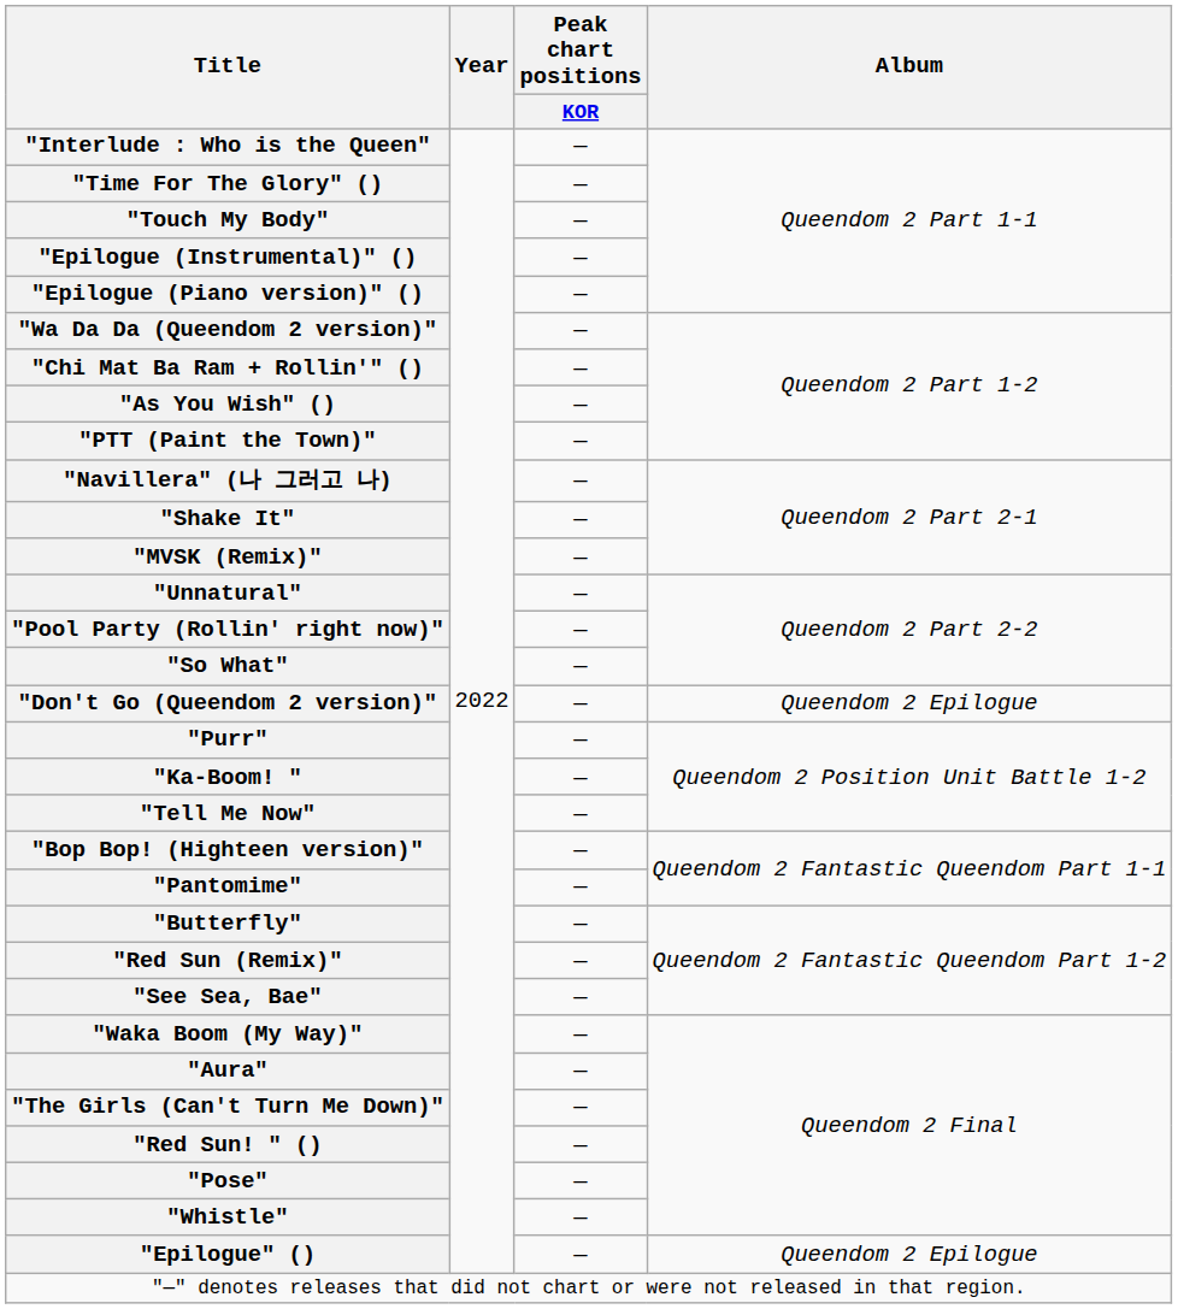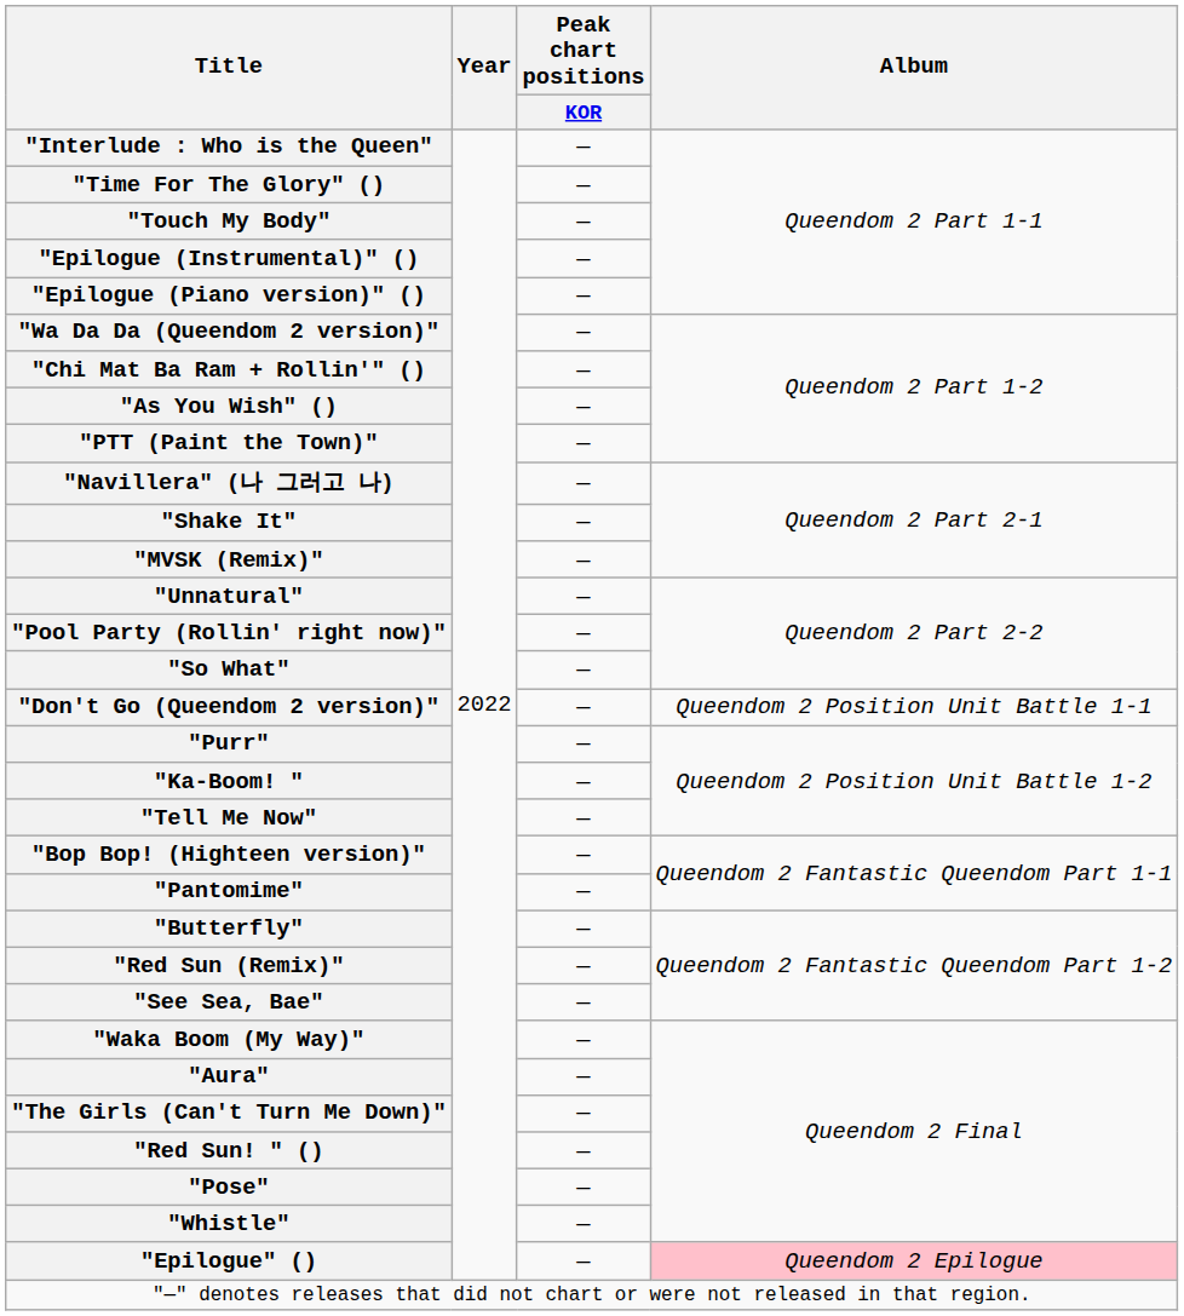 <table class="wikitable plainrowheaders" style="text-align:center">
 <tr>
 <th scope="col" rowspan="2">Title</th>
 <th scope="col" rowspan="2">Year</th>
 <th scope="col">Peak chart positions</th>
 <th scope="col" rowspan="2">Album</th>
 </tr>
 <tr>
 <th scope="col" style="width:2.5em;font-size:90%"><a href='#'>KOR</a></th>
 </tr>
 <tr>
 <th scope="row">"Interlude : Who is the Queen"</th>
 <td rowspan="31">2022</td>
 <td>—</td>
 <td rowspan="5"><em>Queendom 2 Part 1-1</em></td>
 </tr>
 <tr>
 <th scope="row">"Time For The Glory" ()<br></th>
 <td>—</td>
 </tr>
 <tr>
 <th scope="row">"Touch My Body"<br></th>
 <td>—</td>
 </tr>
 <tr>
 <th scope="row">"Epilogue (Instrumental)" ()</th>
 <td>—</td>
 </tr>
 <tr>
 <th scope="row">"Epilogue (Piano version)" ()</th>
 <td>—</td>
 </tr>
 <tr>
 <th scope="row">"Wa Da Da (Queendom 2 version)"<br></th>
 <td>—</td>
 <td rowspan="4"><em>Queendom 2 Part 1-2</em></td>
 </tr>
 <tr>
 <th scope="row">"Chi Mat Ba Ram + Rollin'" ()<br></th>
 <td>—</td>
 </tr>
 <tr>
 <th scope="row">"As You Wish" ()<br></th>
 <td>—</td>
 </tr>
 <tr>
 <th scope="row">"PTT (Paint the Town)"<br></th>
 <td>—</td>
 </tr>
 <tr>
 <th scope="row">"Navillera" (나 그러고 나)<br></th>
 <td>—</td>
 <td rowspan="3"><em>Queendom 2 Part 2-1</em></td>
 </tr>
 <tr>
 <th scope="row">"Shake It"<br></th>
 <td>—</td>
 </tr>
 <tr>
 <th scope="row">"MVSK (Remix)"<br></th>
 <td>—</td>
 </tr>
 <tr>
 <th scope="row">"Unnatural"<br></th>
 <td>—</td>
 <td rowspan="3"><em>Queendom 2 Part 2-2</em></td>
 </tr>
 <tr>
 <th scope="row">"Pool Party (Rollin' right now)"<br></th>
 <td>—</td>
 </tr>
 <tr>
 <th scope="row">"So What"<br></th>
 <td>—</td>
 </tr>
 <tr>
 <th scope="row">"Don't Go (Queendom 2 version)"<br></th>
 <td>—</td>
-<td><em>Queendom 2 Epilogue</em></td>
+<td><em>Queendom 2 Position Unit Battle 1-1</em></td>
 </tr>
 <tr>
 <th scope="row">"Purr"<br></th>
 <td>—</td>
 <td rowspan="3"><em>Queendom 2 Position Unit Battle 1-2</em></td>
 </tr>
 <tr>
 <th scope="row">"Ka-Boom! "<br></th>
 <td>—</td>
 </tr>
 <tr>
 <th scope="row">"Tell Me Now"<br></th>
 <td>—</td>
 </tr>
 <tr>
 <th scope="row">"Bop Bop! (Highteen version)"<br></th>
 <td>—</td>
 <td rowspan="2"><em>Queendom 2 Fantastic Queendom Part 1-1</em></td>
 </tr>
 <tr>
 <th scope="row">"Pantomime"<br></th>
 <td>—</td>
 </tr>
 <tr>
 <th scope="row">"Butterfly"<br></th>
 <td>—</td>
 <td rowspan="3"><em>Queendom 2 Fantastic Queendom Part 1-2</em></td>
 </tr>
 <tr>
 <th scope="row">"Red Sun (Remix)"<br></th>
 <td>—</td>
 </tr>
 <tr>
 <th scope="row">"See Sea, Bae"<br></th>
 <td>—</td>
 </tr>
 <tr>
 <th scope="row">"Waka Boom (My Way)"<br></th>
 <td>—</td>
 <td rowspan="6"><em>Queendom 2 Final</em></td>
 </tr>
 <tr>
 <th scope="row">"Aura"<br></th>
 <td>—</td>
 </tr>
 <tr>
 <th scope="row">"The Girls (Can't Turn Me Down)"<br></th>
 <td>—</td>
 </tr>
 <tr>
 <th scope="row">"Red Sun! " ()<br></th>
 <td>—</td>
 </tr>
 <tr>
 <th scope="row">"Pose"<br></th>
 <td>—</td>
 </tr>
 <tr>
 <th scope="row">"Whistle"<br></th>
 <td>—</td>
 </tr>
 <tr>
 <th scope="row">"Epilogue" ()</th>
 <td>—</td>
-<td><em>Queendom 2 Epilogue</em></td>
+<td style="background: pink;"><em>Queendom 2 Epilogue</em></td>
 </tr>
 <tr>
 <td colspan="4" style="font-size:85%">"—" denotes releases that did not chart or were not released in that region.</td>
 </tr>
 </table>
